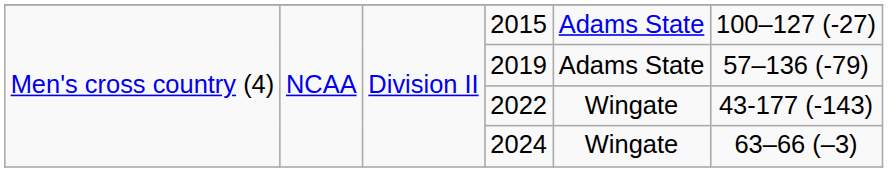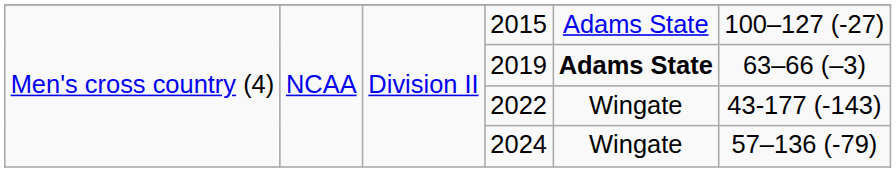 <table class="wikitable">
 <tr align="center">
 </tr>
 <tr align="center">
 <td rowspan="4"><a href='#'>Men's cross country</a> (4)</td>
 <td rowspan="4"><a href='#'>NCAA</a></td>
 <td rowspan="4"><a href='#'>Division II</a></td>
 <td>2015</td>
 <td><a href='#'>Adams State</a></td>
 <td>100–127 (-27)</td>
 </tr>
 <tr align="center">
 <td>2019</td>
-<td>Adams State</td>
-<td>57–136 (-79)</td>
+<td><strong>Adams State</strong></td>
+<td>63–66 (–3)</td>
 </tr>
 <tr align="center">
 <td>2022</td>
 <td>Wingate</td>
 <td>43-177 (-143)</td>
 </tr>
 <tr align="center">
 <td>2024</td>
 <td>Wingate</td>
-<td>63–66 (–3)</td>
+<td>57–136 (-79)</td>
 </tr>
 </table>
